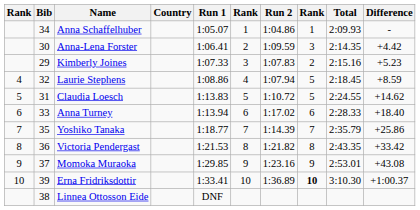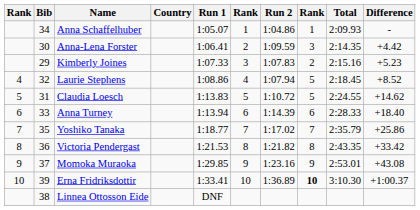 <table class="wikitable sortable" style="text-align:center">
 <tr>
 <th>Rank</th>
 <th>Bib</th>
 <th>Name</th>
 <th>Country</th>
 <th>Run 1</th>
 <th>Rank</th>
 <th>Run 2</th>
 <th>Rank</th>
 <th>Total</th>
 <th>Difference</th>
 </tr>
 <tr>
 <td></td>
 <td>34</td>
 <td align=left><a href='#'>Anna Schaffelhuber</a></td>
 <td align=left></td>
 <td>1:05.07</td>
 <td>1</td>
 <td>1:04.86</td>
 <td>1</td>
 <td>2:09.93</td>
 <td>-</td>
 </tr>
 <tr>
 <td></td>
 <td>30</td>
 <td align=left><a href='#'>Anna-Lena Forster</a></td>
 <td align=left></td>
 <td>1:06.41</td>
 <td>2</td>
 <td>1:09.59</td>
 <td>3</td>
 <td>2:14.35</td>
 <td>+4.42</td>
 </tr>
 <tr>
 <td></td>
 <td>29</td>
 <td align=left><a href='#'>Kimberly Joines</a></td>
 <td align=left></td>
 <td>1:07.33</td>
 <td>3</td>
 <td>1:07.83</td>
 <td>2</td>
 <td>2:15.16</td>
 <td>+5.23</td>
 </tr>
 <tr>
 <td>4</td>
 <td>32</td>
 <td align=left><a href='#'>Laurie Stephens</a></td>
 <td align=left></td>
 <td>1:08.86</td>
 <td>4</td>
 <td>1:07.94</td>
 <td>5</td>
 <td>2:18.45</td>
-<td>+8.59</td>
+<td>+8.52</td>
 </tr>
 <tr>
 <td>5</td>
 <td>31</td>
 <td align=left><a href='#'>Claudia Loesch</a></td>
 <td align=left></td>
 <td>1:13.83</td>
 <td>5</td>
 <td>1:10.72</td>
 <td>5</td>
 <td>2:24.55</td>
 <td>+14.62</td>
 </tr>
 <tr>
 <td>6</td>
 <td>33</td>
 <td align=left><a href='#'>Anna Turney</a></td>
 <td align=left></td>
 <td>1:13.94</td>
 <td>6</td>
-<td>1:17.02</td>
+<td>1:14.39</td>
 <td>6</td>
 <td>2:28.33</td>
 <td>+18.40</td>
 </tr>
 <tr>
 <td>7</td>
 <td>35</td>
 <td align=left><a href='#'>Yoshiko Tanaka</a></td>
 <td align=left></td>
 <td>1:18.77</td>
 <td>7</td>
-<td>1:14.39</td>
+<td>1:17.02</td>
 <td>7</td>
 <td>2:35.79</td>
 <td>+25.86</td>
 </tr>
 <tr>
 <td>8</td>
 <td>36</td>
 <td align=left><a href='#'>Victoria Pendergast</a></td>
 <td align=left></td>
 <td>1:21.53</td>
 <td>8</td>
 <td>1:21.82</td>
 <td>8</td>
 <td>2:43.35</td>
 <td>+33.42</td>
 </tr>
 <tr>
 <td>9</td>
 <td>37</td>
 <td align=left><a href='#'>Momoka Muraoka</a></td>
 <td align=left></td>
 <td>1:29.85</td>
 <td>9</td>
 <td>1:23.16</td>
 <td>9</td>
 <td>2:53.01</td>
 <td>+43.08</td>
 </tr>
 <tr>
 <td>10</td>
 <td>39</td>
 <td align=left><a href='#'>Erna Fridriksdottir</a></td>
 <td align=left></td>
 <td>1:33.41</td>
 <td>10</td>
 <td>1:36.89</td>
 <td><strong>10</strong></td>
 <td>3:10.30</td>
 <td>+1:00.37</td>
 </tr>
 <tr>
 <td></td>
 <td>38</td>
 <td align=left><a href='#'>Linnea Ottosson Eide</a></td>
 <td align=left></td>
 <td>DNF</td>
 <td></td>
 <td></td>
 <td></td>
 <td></td>
 <td></td>
 </tr>
 </table>
